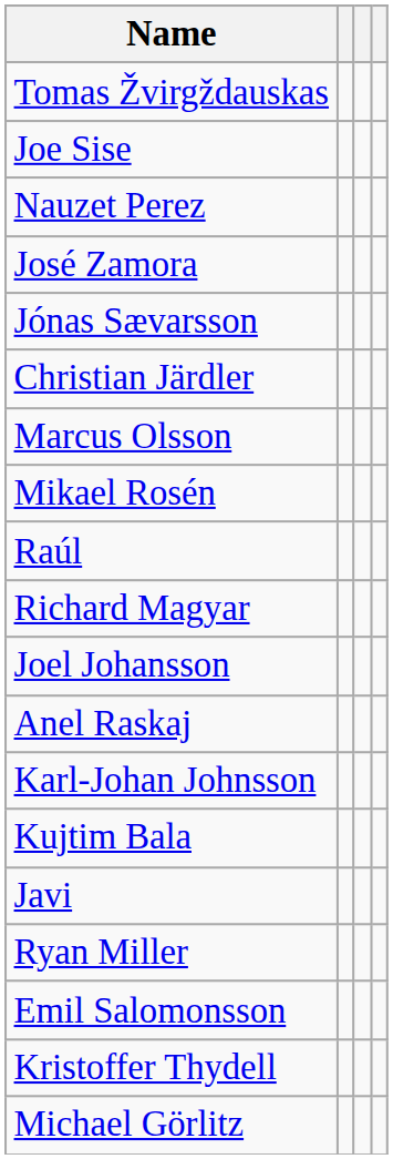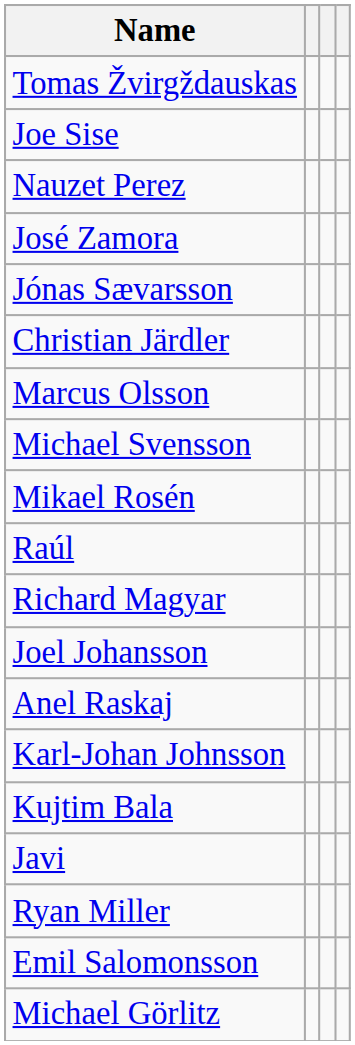 <table class="wikitable">
 <tr>
 <th>Name</th>
 <th></th>
 <th></th>
 <th></th>
 </tr>
 <tr>
 <td> <a href='#'>Tomas Žvirgždauskas</a></td>
 <td></td>
 <td></td>
 <td></td>
 </tr>
 <tr>
 <td> <a href='#'>Joe Sise</a></td>
 <td></td>
 <td></td>
 <td></td>
 </tr>
 <tr>
 <td> <a href='#'>Nauzet Perez</a></td>
 <td></td>
 <td></td>
 <td></td>
 </tr>
 <tr>
 <td> <a href='#'>José Zamora</a></td>
 <td></td>
 <td></td>
 <td></td>
 </tr>
 <tr>
 <td> <a href='#'>Jónas Sævarsson</a></td>
 <td></td>
 <td></td>
 <td></td>
 </tr>
 <tr>
 <td> <a href='#'>Christian Järdler</a></td>
 <td></td>
 <td></td>
 <td></td>
 </tr>
 <tr>
 <td> <a href='#'>Marcus Olsson</a></td>
+<td></td>
+<td></td>
+<td></td>
+</tr>
+<tr>
+<td> <a href='#'>Michael Svensson</a></td>
 <td></td>
 <td></td>
 <td></td>
 </tr>
 <tr>
 <td> <a href='#'>Mikael Rosén</a></td>
 <td></td>
 <td></td>
 <td></td>
 </tr>
 <tr>
 <td> <a href='#'>Raúl</a></td>
 <td></td>
 <td></td>
 <td></td>
 </tr>
 <tr>
 <td> <a href='#'>Richard Magyar</a></td>
 <td></td>
 <td></td>
 <td></td>
 </tr>
 <tr>
 <td> <a href='#'>Joel Johansson</a></td>
 <td></td>
 <td></td>
 <td></td>
 </tr>
 <tr>
 <td> <a href='#'>Anel Raskaj</a></td>
 <td></td>
 <td></td>
 <td></td>
 </tr>
 <tr>
 <td> <a href='#'>Karl-Johan Johnsson</a></td>
 <td></td>
 <td></td>
 <td></td>
 </tr>
 <tr>
 <td> <a href='#'>Kujtim Bala</a></td>
 <td></td>
 <td></td>
 <td></td>
 </tr>
 <tr>
 <td> <a href='#'>Javi</a></td>
 <td></td>
 <td></td>
 <td></td>
 </tr>
 <tr>
 <td> <a href='#'>Ryan Miller</a></td>
 <td></td>
 <td></td>
 <td></td>
 </tr>
 <tr>
 <td> <a href='#'>Emil Salomonsson</a></td>
 <td></td>
 <td></td>
 <td></td>
 </tr>
 <tr>
-<td> <a href='#'>Kristoffer Thydell</a></td>
-<td></td>
-<td></td>
-<td></td>
-</tr>
-<tr>
 <td> <a href='#'>Michael Görlitz</a></td>
 <td></td>
 <td></td>
 <td></td>
 </tr>
 <tr>
 </tr>
 </table>
